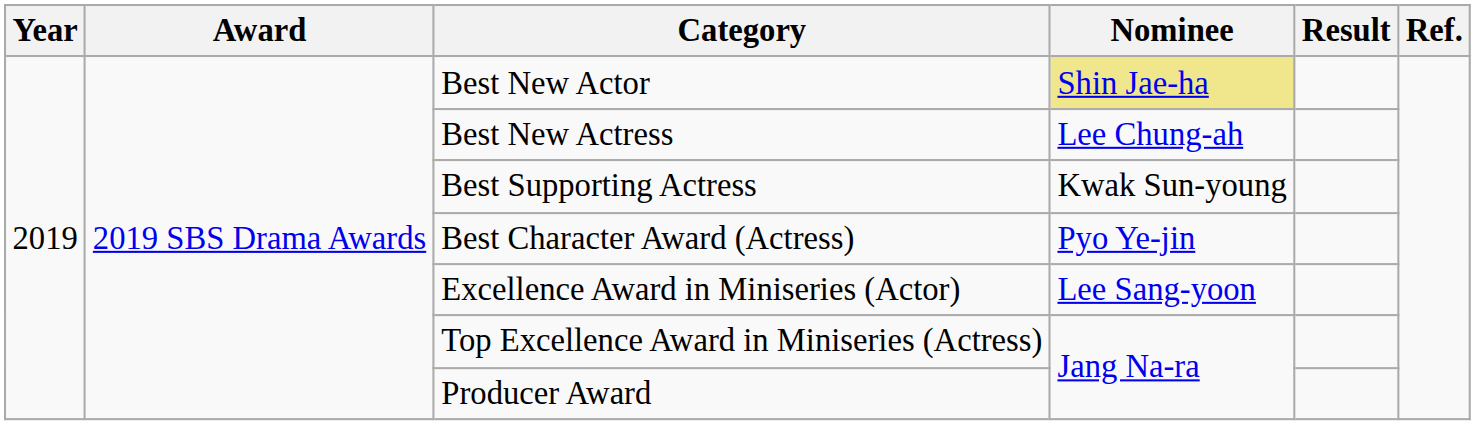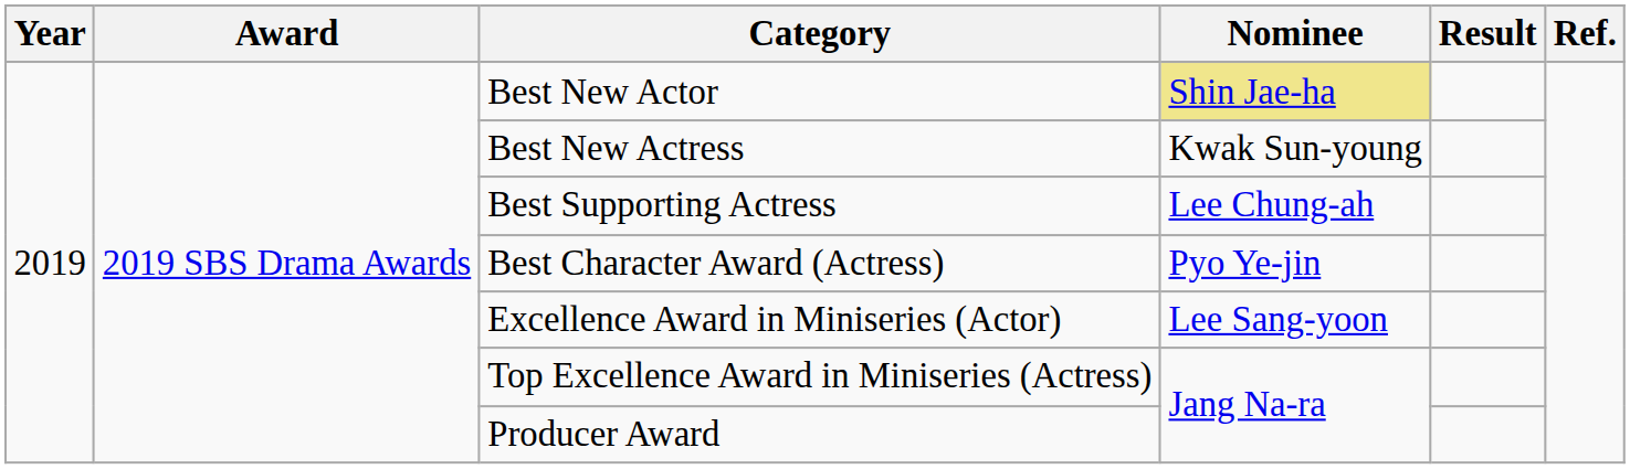 <table class="wikitable">
 <tr>
 <th>Year</th>
 <th>Award</th>
 <th>Category</th>
 <th>Nominee</th>
 <th>Result</th>
 <th>Ref.</th>
 </tr>
 <tr>
 <td rowspan=7>2019</td>
 <td rowspan=7><a href='#'>2019 SBS Drama Awards</a></td>
 <td>Best New Actor</td>
 <td style="background: khaki;"><a href='#'>Shin Jae-ha</a></td>
 <td></td>
 <td rowspan=7></td>
 </tr>
 <tr>
 <td>Best New Actress</td>
-<td><a href='#'>Lee Chung-ah</a></td>
+<td>Kwak Sun-young</td>
 <td></td>
 </tr>
 <tr>
 <td>Best Supporting Actress</td>
-<td>Kwak Sun-young</td>
+<td><a href='#'>Lee Chung-ah</a></td>
 <td></td>
 </tr>
 <tr>
 <td>Best Character Award (Actress)</td>
 <td><a href='#'>Pyo Ye-jin</a></td>
 <td></td>
 </tr>
 <tr>
 <td>Excellence Award in Miniseries (Actor)</td>
 <td><a href='#'>Lee Sang-yoon</a></td>
 <td></td>
 </tr>
 <tr>
 <td>Top Excellence Award in Miniseries (Actress)</td>
 <td rowspan=2><a href='#'>Jang Na-ra</a></td>
 <td></td>
 </tr>
 <tr>
 <td>Producer Award</td>
 <td></td>
 </tr>
 </table>
